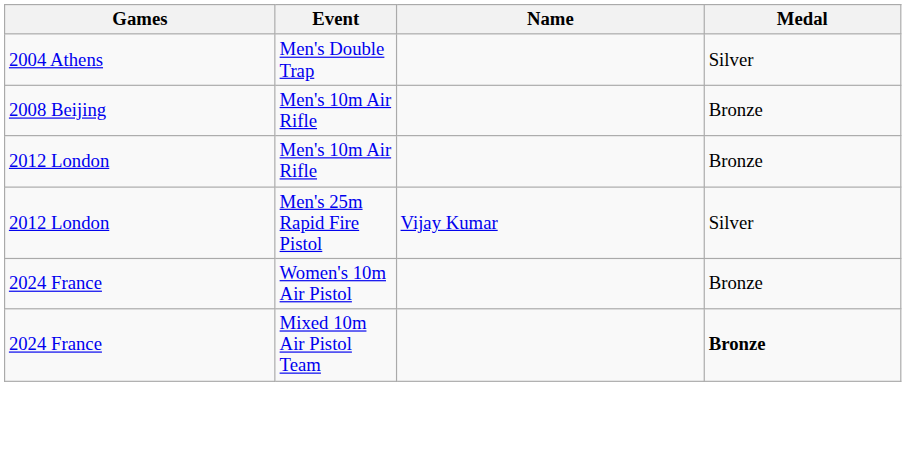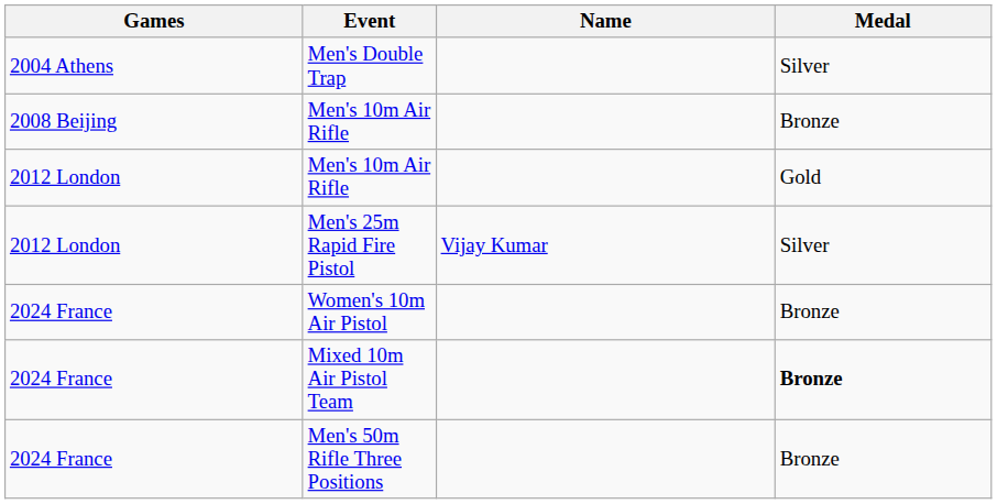 <table class="wikitable sortable">
 <tr>
 <th style="width:14em">Games</th>
 <th style="width:6em">Event</th>
 <th style="width:16em">Name</th>
 <th style="width:10em">Medal</th>
 </tr>
 <tr>
 <td> <a href='#'>2004 Athens</a></td>
 <td><a href='#'>Men's Double Trap</a></td>
 <td></td>
 <td> Silver</td>
 </tr>
 <tr>
 <td> <a href='#'>2008 Beijing</a></td>
 <td><a href='#'>Men's 10m Air Rifle</a></td>
 <td></td>
 <td> Bronze</td>
 </tr>
 <tr>
 <td> <a href='#'>2012 London</a></td>
 <td><a href='#'>Men's 10m Air Rifle</a></td>
 <td></td>
-<td> Bronze</td>
+<td> Gold</td>
 </tr>
 <tr>
 <td> <a href='#'>2012 London</a></td>
 <td><a href='#'>Men's 25m Rapid Fire Pistol</a></td>
 <td><a href='#'>Vijay Kumar</a></td>
 <td> Silver</td>
 </tr>
 <tr>
 <td> <a href='#'>2024 France</a></td>
 <td><a href='#'>Women's 10m Air Pistol</a></td>
 <td></td>
 <td> Bronze</td>
 </tr>
 <tr>
 <td> <a href='#'>2024 France</a></td>
 <td><a href='#'>Mixed 10m Air Pistol Team</a></td>
 <td><br></td>
 <td><strong> Bronze</strong></td>
 </tr>
+<tr>
+<td> <a href='#'>2024 France</a></td>
+<td><a href='#'>Men's 50m Rifle Three Positions</a></td>
+<td></td>
+<td> Bronze</td>
+</tr>
 </table>
